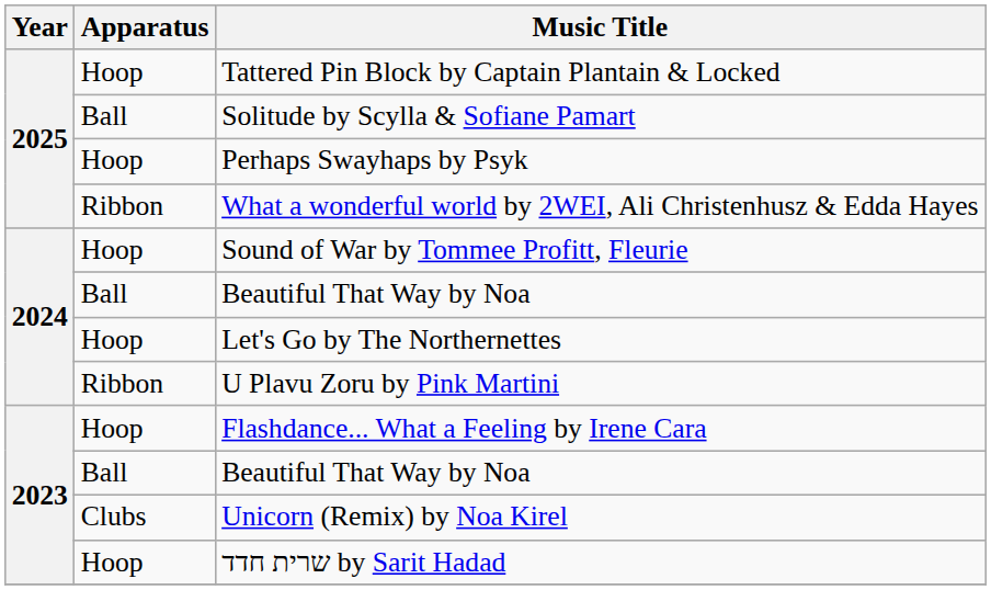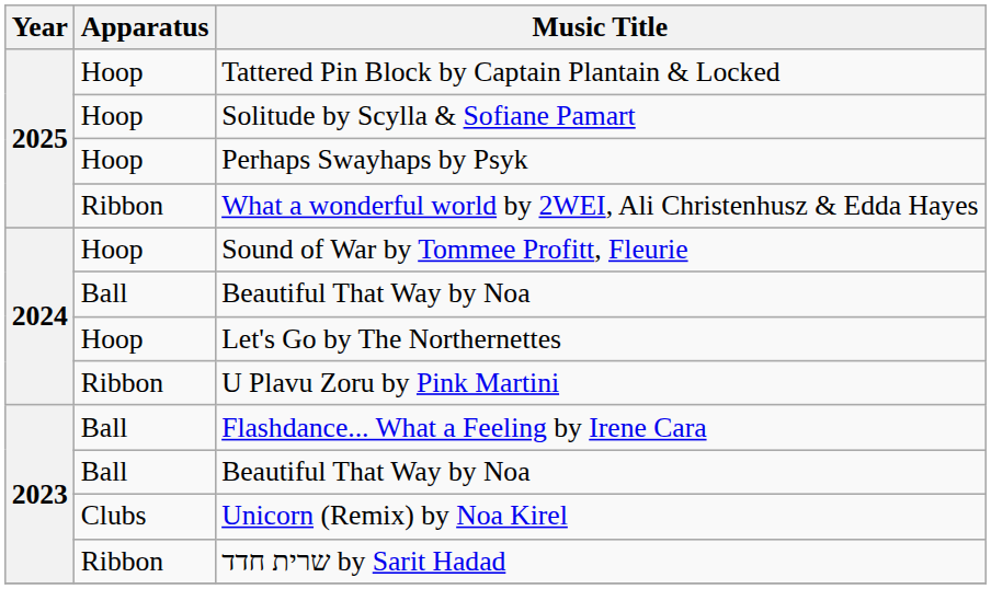 <table class="wikitable">
 <tr>
 <th>Year</th>
 <th>Apparatus</th>
 <th>Music Title</th>
 </tr>
 <tr>
 <th scope=row rowspan=4>2025</th>
 <td>Hoop</td>
 <td>Tattered Pin Block by Captain Plantain & Locked</td>
 </tr>
 <tr>
-<td>Ball</td>
+<td>Hoop</td>
 <td>Solitude by Scylla & <a href='#'>Sofiane Pamart</a></td>
 </tr>
 <tr>
 <td>Hoop</td>
 <td>Perhaps Swayhaps by Psyk</td>
 </tr>
 <tr>
 <td>Ribbon</td>
 <td><a href='#'>What a wonderful world</a> by <a href='#'>2WEI</a>, Ali Christenhusz & Edda Hayes</td>
 </tr>
 <tr>
 <th scope=row rowspan=4>2024</th>
 <td>Hoop</td>
 <td>Sound of War by <a href='#'>Tommee Profitt</a>, <a href='#'>Fleurie</a></td>
 </tr>
 <tr>
 <td>Ball</td>
 <td>Beautiful That Way by Noa</td>
 </tr>
 <tr>
 <td>Hoop</td>
 <td>Let's Go by The Northernettes</td>
 </tr>
 <tr>
 <td>Ribbon</td>
 <td>U Plavu Zoru by <a href='#'>Pink Martini</a></td>
 </tr>
 <tr>
 <th scope=row rowspan=4>2023</th>
-<td>Hoop</td>
+<td>Ball</td>
 <td><a href='#'>Flashdance... What a Feeling</a> by <a href='#'>Irene Cara</a></td>
 </tr>
 <tr>
 <td>Ball</td>
 <td>Beautiful That Way by Noa</td>
 </tr>
 <tr>
 <td>Clubs</td>
 <td><a href='#'>Unicorn</a> (Remix) by <a href='#'>Noa Kirel</a></td>
 </tr>
 <tr>
-<td>Hoop</td>
+<td>Ribbon</td>
 <td>שרית חדד by <a href='#'>Sarit Hadad</a></td>
 </tr>
 <tr>
 </tr>
 </table>
